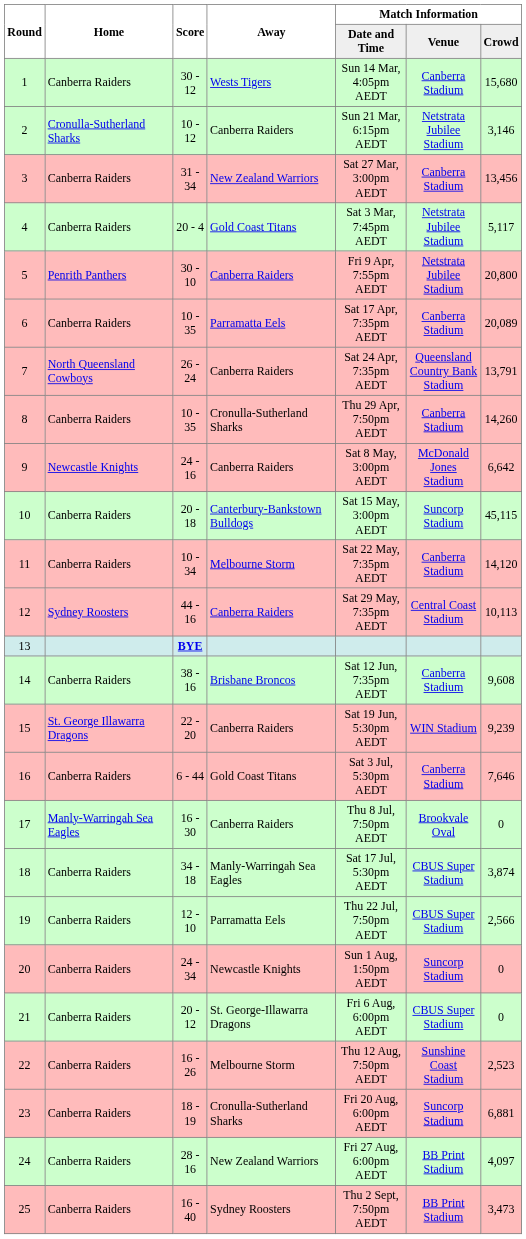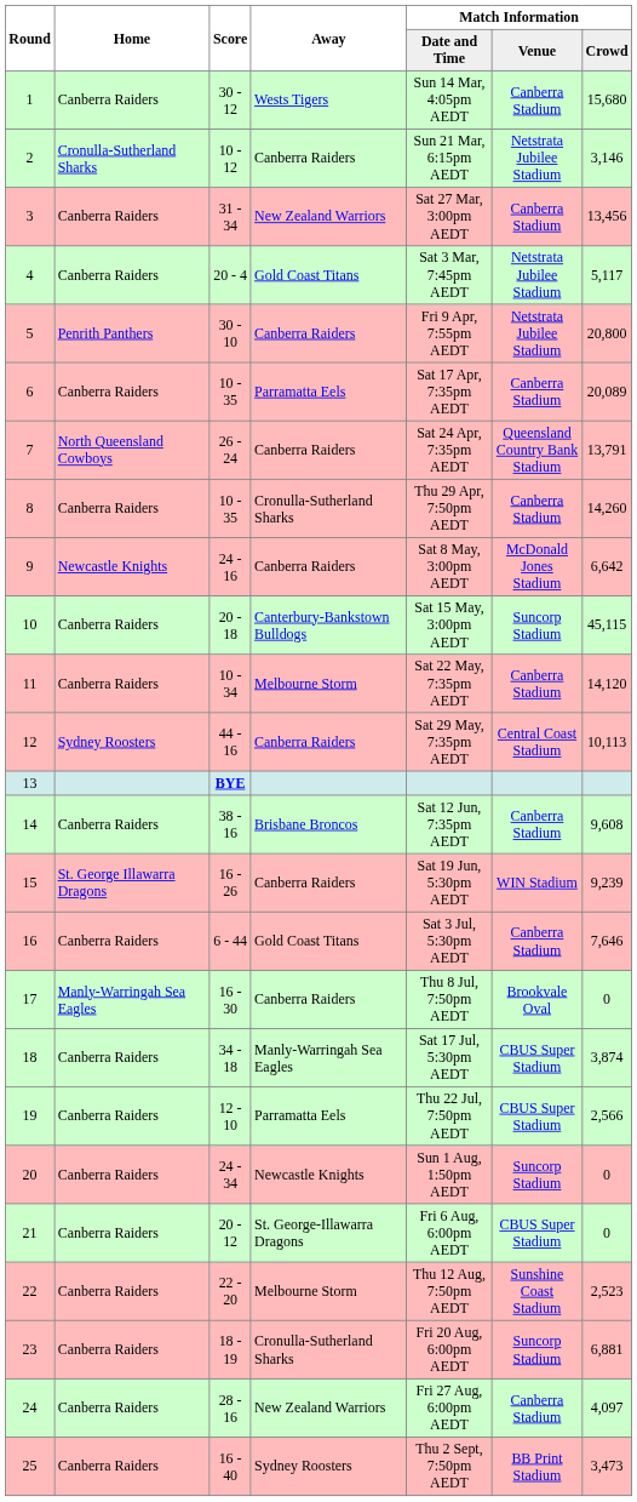 <table border="1" style="border-collapse:collapse; font-size:90%; text-align:center;" cellpadding="3" cellspacing="0" width="100%">
 <tr>
 <th rowspan="2" width="3%">Round</th>
 <th rowspan="2" width="28%">Home</th>
 <th rowspan="2" width="6%">Score</th>
 <th rowspan="2" width="28%">Away</th>
 <th colspan="6">Match Information</th>
 </tr>
 <tr bgcolor="#EFEFEF">
 <th width="15%">Date and Time</th>
 <th width="15%">Venue</th>
 <th width="9%">Crowd</th>
 </tr>
 <tr bgcolor="#CCFFCC">
 <td>1</td>
 <td align="left"> Canberra Raiders</td>
 <td>30 - 12</td>
 <td align="left"> <a href='#'>Wests Tigers</a></td>
 <td>Sun 14 Mar, 4:05pm AEDT</td>
 <td><a href='#'>Canberra Stadium</a></td>
 <td>15,680</td>
 </tr>
 <tr bgcolor="#CCFFCC">
 <td>2</td>
 <td align="left"> <a href='#'>Cronulla-Sutherland Sharks</a></td>
 <td>10 - 12</td>
 <td align="left"> Canberra Raiders</td>
 <td>Sun 21 Mar, 6:15pm AEDT</td>
 <td><a href='#'>Netstrata Jubilee Stadium</a></td>
 <td>3,146</td>
 </tr>
 <tr bgcolor="#ffbbbb">
 <td>3</td>
 <td align="left"> Canberra Raiders</td>
 <td>31 -  34</td>
 <td align="left"> <a href='#'>New Zealand Warriors</a></td>
 <td>Sat 27 Mar, 3:00pm AEDT</td>
 <td><a href='#'>Canberra Stadium</a></td>
 <td>13,456</td>
 </tr>
 <tr bgcolor="#CCFFCC">
 <td>4</td>
 <td align="left"> Canberra Raiders</td>
 <td>20 - 4</td>
 <td align="left"> <a href='#'>Gold Coast Titans</a></td>
 <td>Sat 3 Mar, 7:45pm AEDT</td>
 <td><a href='#'>Netstrata Jubilee Stadium</a></td>
 <td>5,117</td>
 </tr>
 <tr bgcolor="#ffbbbb">
 <td>5</td>
 <td align="left"> <a href='#'>Penrith Panthers</a></td>
 <td>30 - 10</td>
 <td align="left"> <a href='#'>Canberra Raiders</a></td>
 <td>Fri 9 Apr, 7:55pm AEDT</td>
 <td><a href='#'>Netstrata Jubilee Stadium</a></td>
 <td>20,800</td>
 </tr>
 <tr bgcolor="#ffbbbb">
 <td>6</td>
 <td align="left"> Canberra Raiders</td>
 <td>10 - 35</td>
 <td align="left"> <a href='#'>Parramatta Eels</a></td>
 <td>Sat 17 Apr, 7:35pm AEDT</td>
 <td><a href='#'>Canberra Stadium</a></td>
 <td>20,089</td>
 </tr>
 <tr bgcolor="ffbbbb">
 <td>7</td>
 <td align="left"> <a href='#'>North Queensland Cowboys</a></td>
 <td>26 - 24</td>
 <td align="left"> Canberra Raiders</td>
 <td>Sat 24 Apr, 7:35pm AEDT</td>
 <td><a href='#'>Queensland Country Bank Stadium</a></td>
 <td>13,791</td>
 </tr>
 <tr bgcolor="#ffbbbb">
 <td>8</td>
 <td align="left"> Canberra Raiders</td>
 <td>10 - 35</td>
 <td align="left"> Cronulla-Sutherland Sharks</td>
 <td>Thu 29 Apr, 7:50pm AEDT</td>
 <td><a href='#'>Canberra Stadium</a></td>
 <td>14,260</td>
 </tr>
 <tr bgcolor="#ffbbbb">
 <td>9</td>
 <td align="left"> <a href='#'>Newcastle Knights</a></td>
 <td>24 - 16</td>
 <td align="left"> Canberra Raiders</td>
 <td>Sat 8 May, 3:00pm AEDT</td>
 <td><a href='#'>McDonald Jones Stadium</a></td>
 <td>6,642</td>
 </tr>
 <tr bgcolor="#CCFFCC">
 <td>10</td>
 <td align="left"> Canberra Raiders</td>
 <td>20 - 18</td>
 <td align="left"> <a href='#'>Canterbury-Bankstown Bulldogs</a></td>
 <td>Sat 15 May, 3:00pm AEDT</td>
 <td><a href='#'>Suncorp Stadium</a></td>
 <td>45,115</td>
 </tr>
 <tr bgcolor="#ffbbbb">
 <td>11</td>
 <td align="left"> Canberra Raiders</td>
 <td>10 - 34</td>
 <td align="left"> <a href='#'>Melbourne Storm</a></td>
 <td>Sat 22 May, 7:35pm AEDT</td>
 <td><a href='#'>Canberra Stadium</a></td>
 <td>14,120</td>
 </tr>
 <tr bgcolor="#ffbbbb">
 <td>12</td>
 <td align="left"> <a href='#'>Sydney Roosters</a></td>
 <td>44 - 16</td>
 <td align="left"> <a href='#'>Canberra Raiders</a></td>
 <td>Sat 29 May, 7:35pm AEDT</td>
 <td><a href='#'>Central Coast Stadium</a></td>
 <td>10,113</td>
 </tr>
 <tr bgcolor= "#cfecec">
 <td>13</td>
 <td></td>
 <td><strong><a href='#'>BYE</a></strong></td>
 <td></td>
 <td></td>
 <td></td>
 <td></td>
 </tr>
 <tr bgcolor="#CCFFCC">
 <td>14</td>
 <td align="left"> Canberra Raiders</td>
 <td>38 - 16</td>
 <td align="left"> <a href='#'>Brisbane Broncos</a></td>
 <td>Sat 12 Jun, 7:35pm AEDT</td>
 <td><a href='#'>Canberra Stadium</a></td>
 <td>9,608</td>
 </tr>
 <tr bgcolor="#ffbbbb">
 <td>15</td>
 <td align="left"> <a href='#'>St. George Illawarra Dragons</a></td>
-<td>22 - 20</td>
+<td>16 - 26</td>
 <td align="left"> Canberra Raiders</td>
 <td>Sat 19 Jun, 5:30pm AEDT</td>
 <td><a href='#'>WIN Stadium</a></td>
 <td>9,239</td>
 </tr>
 <tr bgcolor="#ffbbbb">
 <td>16</td>
 <td align="left"> Canberra Raiders</td>
 <td>6 - 44</td>
 <td align="left"> Gold Coast Titans</td>
 <td>Sat 3 Jul, 5:30pm AEDT</td>
 <td><a href='#'>Canberra Stadium</a></td>
 <td>7,646</td>
 </tr>
 <tr bgcolor=#CCFFCC>
 <td>17</td>
 <td align="left"> <a href='#'>Manly-Warringah Sea Eagles</a></td>
 <td>16 - 30</td>
 <td align="left"> Canberra Raiders</td>
 <td>Thu 8 Jul, 7:50pm AEDT</td>
 <td><a href='#'>Brookvale Oval</a></td>
 <td>0</td>
 </tr>
 <tr bgcolor="#CCFFCC">
 <td>18</td>
 <td align="left"> Canberra Raiders</td>
 <td>34 - 18</td>
 <td align="left"> Manly-Warringah Sea Eagles</td>
 <td>Sat 17 Jul, 5:30pm AEDT</td>
 <td><a href='#'>CBUS Super Stadium</a></td>
 <td>3,874</td>
 </tr>
 <tr bgcolor="#CCFFCC">
 <td>19</td>
 <td align="left"> Canberra Raiders</td>
 <td>12 - 10</td>
 <td align="left"> Parramatta Eels</td>
 <td>Thu 22 Jul, 7:50pm AEDT</td>
 <td><a href='#'>CBUS Super Stadium</a></td>
 <td>2,566</td>
 </tr>
 <tr bgcolor="#ffbbbb">
 <td>20</td>
 <td align="left"> Canberra Raiders</td>
 <td>24 - 34</td>
 <td align="left"> Newcastle Knights</td>
 <td>Sun 1 Aug, 1:50pm AEDT</td>
 <td><a href='#'>Suncorp Stadium</a></td>
 <td>0</td>
 </tr>
 <tr bgcolor="#CCFFCC">
 <td>21</td>
 <td align="left"> Canberra Raiders</td>
 <td>20 - 12</td>
 <td align="left"> St. George-Illawarra Dragons</td>
 <td>Fri 6 Aug, 6:00pm AEDT</td>
 <td><a href='#'>CBUS Super Stadium</a></td>
 <td>0</td>
 </tr>
 <tr bgcolor="#ffbbbb">
 <td>22</td>
 <td align="left"> Canberra Raiders</td>
-<td>16 - 26</td>
+<td>22 - 20</td>
 <td align="left"> Melbourne Storm</td>
 <td>Thu 12 Aug, 7:50pm AEDT</td>
 <td><a href='#'>Sunshine Coast Stadium</a></td>
 <td>2,523</td>
 </tr>
 <tr bgcolor="#ffbbbb">
 <td>23</td>
 <td align="left"> Canberra Raiders</td>
 <td>18 - 19</td>
 <td align="left"> Cronulla-Sutherland Sharks</td>
 <td>Fri 20 Aug, 6:00pm AEDT</td>
 <td><a href='#'>Suncorp Stadium</a></td>
 <td>6,881</td>
 </tr>
 <tr bgcolor="#CCFFCC">
 <td>24</td>
 <td align="left"> Canberra Raiders</td>
 <td>28 - 16</td>
 <td align="left"> New Zealand Warriors</td>
 <td>Fri 27 Aug, 6:00pm AEDT</td>
-<td><a href='#'>BB Print Stadium</a></td>
+<td><a href='#'>Canberra Stadium</a></td>
 <td>4,097</td>
 </tr>
 <tr bgcolor="#ffbbbb">
 <td>25</td>
 <td align="left"> Canberra Raiders</td>
 <td>16 - 40</td>
 <td align="left"> Sydney Roosters</td>
 <td>Thu 2 Sept, 7:50pm AEDT</td>
 <td><a href='#'>BB Print Stadium</a></td>
 <td>3,473</td>
 </tr>
 </table>
